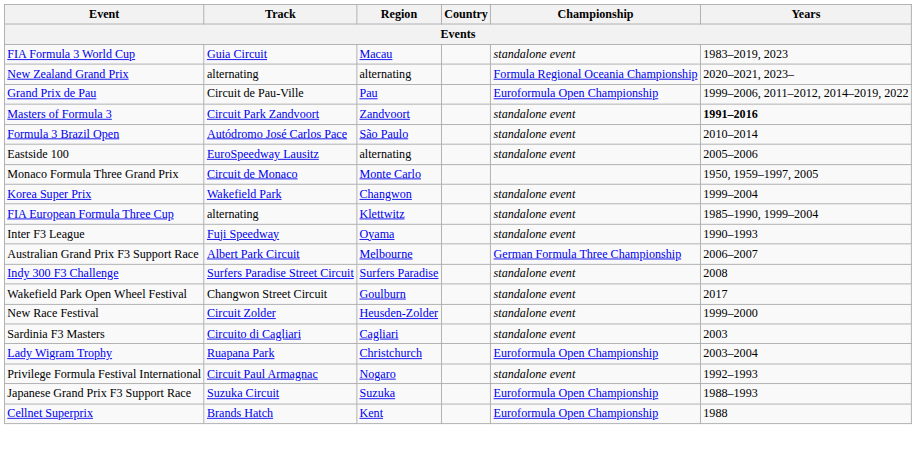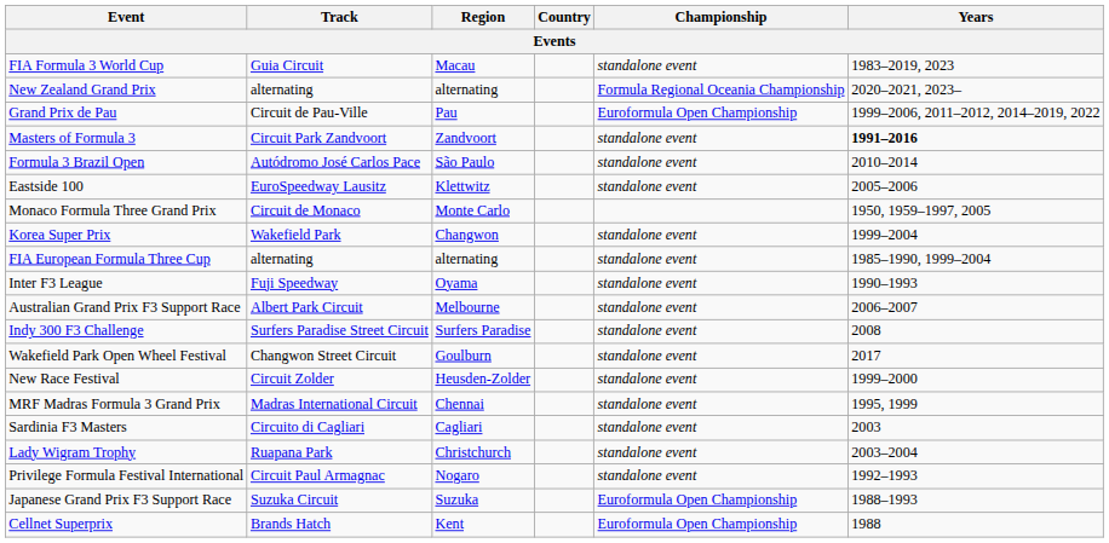 <table class="wikitable" style="font-size: 85%;">
 <tr>
 <th>Event</th>
 <th>Track</th>
 <th>Region</th>
 <th>Country</th>
 <th>Championship</th>
 <th>Years</th>
 </tr>
 <tr>
 <th colspan=6>Events</th>
 </tr>
 <tr>
 <td><a href='#'>FIA Formula 3 World Cup</a></td>
 <td><a href='#'>Guia Circuit</a></td>
 <td><a href='#'>Macau</a></td>
 <td></td>
 <td><em>standalone event</em></td>
 <td>1983–2019, 2023</td>
 </tr>
 <tr>
 <td><a href='#'>New Zealand Grand Prix</a></td>
 <td>alternating</td>
 <td>alternating</td>
 <td></td>
 <td><a href='#'>Formula Regional Oceania Championship</a></td>
 <td>2020–2021, 2023–</td>
 </tr>
 <tr>
 <td><a href='#'>Grand Prix de Pau</a></td>
 <td>Circuit de Pau-Ville</td>
 <td><a href='#'>Pau</a></td>
 <td></td>
 <td><a href='#'>Euroformula Open Championship</a></td>
 <td>1999–2006, 2011–2012, 2014–2019, 2022</td>
 </tr>
 <tr>
 <td><a href='#'>Masters of Formula 3</a></td>
 <td><a href='#'>Circuit Park Zandvoort</a></td>
 <td><a href='#'>Zandvoort</a></td>
 <td></td>
 <td><em>standalone event</em></td>
 <td><strong>1991–2016</strong></td>
 </tr>
 <tr>
 <td><a href='#'>Formula 3 Brazil Open</a></td>
 <td><a href='#'>Autódromo José Carlos Pace</a></td>
 <td><a href='#'>São Paulo</a></td>
 <td></td>
 <td><em>standalone event</em></td>
 <td>2010–2014</td>
 </tr>
 <tr>
 <td>Eastside 100</td>
 <td><a href='#'>EuroSpeedway Lausitz</a></td>
-<td>alternating</td>
+<td><a href='#'>Klettwitz</a></td>
 <td></td>
 <td><em>standalone event</em></td>
 <td>2005–2006</td>
 </tr>
 <tr>
 <td>Monaco Formula Three Grand Prix</td>
 <td><a href='#'>Circuit de Monaco</a></td>
 <td><a href='#'>Monte Carlo</a></td>
 <td></td>
 <td></td>
 <td>1950, 1959–1997, 2005</td>
 </tr>
 <tr>
 <td><a href='#'>Korea Super Prix</a></td>
 <td><a href='#'>Wakefield Park</a></td>
 <td><a href='#'>Changwon</a></td>
 <td></td>
 <td><em>standalone event</em></td>
 <td>1999–2004</td>
 </tr>
 <tr>
 <td><a href='#'>FIA European Formula Three Cup</a></td>
 <td>alternating</td>
-<td><a href='#'>Klettwitz</a></td>
+<td>alternating</td>
 <td></td>
 <td><em>standalone event</em></td>
 <td>1985–1990, 1999–2004</td>
 </tr>
 <tr>
 <td>Inter F3 League</td>
 <td><a href='#'>Fuji Speedway</a></td>
 <td><a href='#'>Oyama</a></td>
 <td></td>
 <td><em>standalone event</em></td>
 <td>1990–1993</td>
 </tr>
 <tr>
 <td>Australian Grand Prix F3 Support Race</td>
 <td><a href='#'>Albert Park Circuit</a></td>
 <td><a href='#'>Melbourne</a></td>
 <td></td>
-<td><a href='#'>German Formula Three Championship</a></td>
+<td><em>standalone event</em></td>
 <td>2006–2007</td>
 </tr>
 <tr>
 <td><a href='#'>Indy 300 F3 Challenge</a></td>
 <td><a href='#'>Surfers Paradise Street Circuit</a></td>
 <td><a href='#'>Surfers Paradise</a></td>
 <td></td>
 <td><em>standalone event</em></td>
 <td>2008</td>
 </tr>
 <tr>
 <td>Wakefield Park Open Wheel Festival</td>
 <td>Changwon Street Circuit</td>
 <td><a href='#'>Goulburn</a></td>
 <td></td>
 <td><em>standalone event</em></td>
 <td>2017</td>
 </tr>
 <tr>
 <td>New Race Festival</td>
 <td><a href='#'>Circuit Zolder</a></td>
 <td><a href='#'>Heusden-Zolder</a></td>
 <td></td>
 <td><em>standalone event</em></td>
 <td>1999–2000</td>
 </tr>
 <tr>
+<td>MRF Madras Formula 3 Grand Prix</td>
+<td><a href='#'>Madras International Circuit</a></td>
+<td><a href='#'>Chennai</a></td>
+<td></td>
+<td><em>standalone event</em></td>
+<td>1995, 1999</td>
+</tr>
+<tr>
 <td>Sardinia F3 Masters</td>
 <td><a href='#'>Circuito di Cagliari</a></td>
 <td><a href='#'>Cagliari</a></td>
 <td></td>
 <td><em>standalone event</em></td>
 <td>2003</td>
 </tr>
 <tr>
 <td><a href='#'>Lady Wigram Trophy</a></td>
 <td><a href='#'>Ruapana Park</a></td>
 <td><a href='#'>Christchurch</a></td>
 <td></td>
-<td><a href='#'>Euroformula Open Championship</a></td>
+<td><em>standalone event</em></td>
 <td>2003–2004</td>
 </tr>
 <tr>
 <td>Privilege Formula Festival International</td>
 <td><a href='#'>Circuit Paul Armagnac</a></td>
 <td><a href='#'>Nogaro</a></td>
 <td></td>
 <td><em>standalone event</em></td>
 <td>1992–1993</td>
 </tr>
 <tr>
 <td>Japanese Grand Prix F3 Support Race</td>
 <td><a href='#'>Suzuka Circuit</a></td>
 <td><a href='#'>Suzuka</a></td>
 <td></td>
 <td><a href='#'>Euroformula Open Championship</a></td>
 <td>1988–1993</td>
 </tr>
 <tr>
 <td><a href='#'>Cellnet Superprix</a></td>
 <td><a href='#'>Brands Hatch</a></td>
 <td><a href='#'>Kent</a></td>
 <td></td>
 <td><a href='#'>Euroformula Open Championship</a></td>
 <td>1988</td>
 </tr>
 </table>
